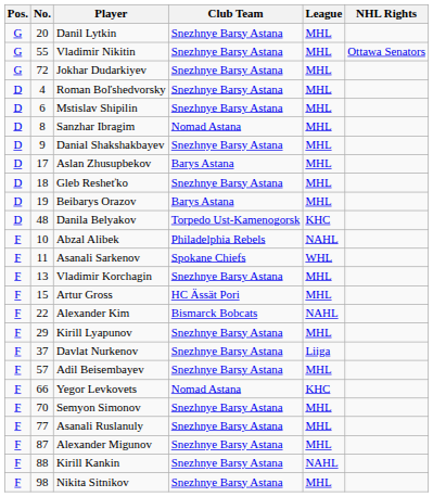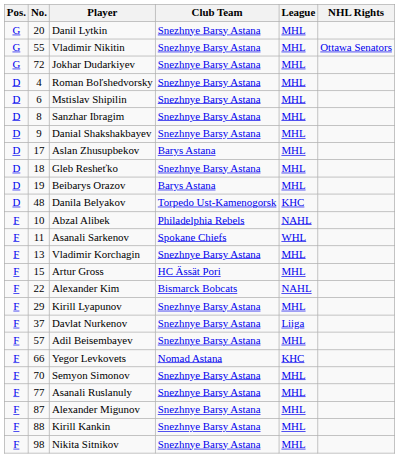 <table class="wikitable sortable">
 <tr>
 <th>Pos.</th>
 <th>No.</th>
 <th>Player</th>
 <th>Club Team</th>
 <th>League</th>
 <th>NHL Rights</th>
 </tr>
 <tr>
 <td style="text-align:center;"><a href='#'>G</a></td>
 <td style="text-align:center;">20</td>
 <td>Danil Lytkin</td>
 <td> <a href='#'>Snezhnye Barsy Astana</a></td>
 <td> <a href='#'>MHL</a></td>
 <td></td>
 </tr>
 <tr>
 <td style="text-align:center;"><a href='#'>G</a></td>
 <td style="text-align:center;">55</td>
 <td>Vladimir Nikitin</td>
 <td> <a href='#'>Snezhnye Barsy Astana</a></td>
 <td> <a href='#'>MHL</a></td>
 <td><a href='#'>Ottawa Senators</a></td>
 </tr>
 <tr>
 <td style="text-align:center;"><a href='#'>G</a></td>
 <td style="text-align:center;">72</td>
 <td>Jokhar Dudarkiyev</td>
 <td> <a href='#'>Snezhnye Barsy Astana</a></td>
 <td> <a href='#'>MHL</a></td>
 <td></td>
 </tr>
 <tr>
 <td style="text-align:center;"><a href='#'>D</a></td>
 <td style="text-align:center;">4</td>
 <td>Roman Boľshedvorsky</td>
 <td> <a href='#'>Snezhnye Barsy Astana</a></td>
 <td> <a href='#'>MHL</a></td>
 <td></td>
 </tr>
 <tr>
 <td style="text-align:center;"><a href='#'>D</a></td>
 <td style="text-align:center;">6</td>
 <td>Mstislav Shipilin</td>
 <td> <a href='#'>Snezhnye Barsy Astana</a></td>
 <td> <a href='#'>MHL</a></td>
 <td></td>
 </tr>
 <tr>
 <td style="text-align:center;"><a href='#'>D</a></td>
 <td style="text-align:center;">8</td>
 <td>Sanzhar Ibragim</td>
-<td> <a href='#'>Nomad Astana</a></td>
+<td> <a href='#'>Snezhnye Barsy Astana</a></td>
 <td> <a href='#'>MHL</a></td>
 <td></td>
 </tr>
 <tr>
 <td style="text-align:center;"><a href='#'>D</a></td>
 <td style="text-align:center;">9</td>
 <td>Danial Shakshakbayev</td>
 <td> <a href='#'>Snezhnye Barsy Astana</a></td>
 <td> <a href='#'>MHL</a></td>
 <td></td>
 </tr>
 <tr>
 <td style="text-align:center;"><a href='#'>D</a></td>
 <td style="text-align:center;">17</td>
 <td>Aslan Zhusupbekov</td>
 <td> <a href='#'>Barys Astana</a></td>
 <td> <a href='#'>MHL</a></td>
 <td></td>
 </tr>
 <tr>
 <td style="text-align:center;"><a href='#'>D</a></td>
 <td style="text-align:center;">18</td>
 <td>Gleb Resheťko</td>
 <td> <a href='#'>Snezhnye Barsy Astana</a></td>
 <td> <a href='#'>MHL</a></td>
 <td></td>
 </tr>
 <tr>
 <td style="text-align:center;"><a href='#'>D</a></td>
 <td style="text-align:center;">19</td>
 <td>Beibarys Orazov</td>
 <td> <a href='#'>Barys Astana</a></td>
 <td> <a href='#'>MHL</a></td>
 <td></td>
 </tr>
 <tr>
 <td style="text-align:center;"><a href='#'>D</a></td>
 <td style="text-align:center;">48</td>
 <td>Danila Belyakov</td>
 <td> <a href='#'>Torpedo Ust-Kamenogorsk</a></td>
 <td> <a href='#'>KHC</a></td>
 <td></td>
 </tr>
 <tr>
 <td style="text-align:center;"><a href='#'>F</a></td>
 <td style="text-align:center;">10</td>
 <td>Abzal Alibek</td>
 <td> <a href='#'>Philadelphia Rebels</a></td>
 <td> <a href='#'>NAHL</a></td>
 <td></td>
 </tr>
 <tr>
 <td style="text-align:center;"><a href='#'>F</a></td>
 <td style="text-align:center;">11</td>
 <td>Asanali Sarkenov</td>
 <td> <a href='#'>Spokane Chiefs</a></td>
 <td> <a href='#'>WHL</a></td>
 <td></td>
 </tr>
 <tr>
 <td style="text-align:center;"><a href='#'>F</a></td>
 <td style="text-align:center;">13</td>
 <td>Vladimir Korchagin</td>
 <td> <a href='#'>Snezhnye Barsy Astana</a></td>
 <td> <a href='#'>MHL</a></td>
 <td></td>
 </tr>
 <tr>
 <td style="text-align:center;"><a href='#'>F</a></td>
 <td style="text-align:center;">15</td>
 <td>Artur Gross</td>
 <td> <a href='#'>HC Ässät Pori</a></td>
 <td> <a href='#'>MHL</a></td>
 <td></td>
 </tr>
 <tr>
 <td style="text-align:center;"><a href='#'>F</a></td>
 <td style="text-align:center;">22</td>
 <td>Alexander Kim</td>
 <td> <a href='#'>Bismarck Bobcats</a></td>
 <td> <a href='#'>NAHL</a></td>
 <td></td>
 </tr>
 <tr>
 <td style="text-align:center;"><a href='#'>F</a></td>
 <td style="text-align:center;">29</td>
 <td>Kirill Lyapunov</td>
 <td> <a href='#'>Snezhnye Barsy Astana</a></td>
 <td> <a href='#'>MHL</a></td>
 <td></td>
 </tr>
 <tr>
 <td style="text-align:center;"><a href='#'>F</a></td>
 <td style="text-align:center;">37</td>
 <td>Davlat Nurkenov</td>
 <td> <a href='#'>Snezhnye Barsy Astana</a></td>
 <td> <a href='#'>Liiga</a></td>
 <td></td>
 </tr>
 <tr>
 <td style="text-align:center;"><a href='#'>F</a></td>
 <td style="text-align:center;">57</td>
 <td>Adil Beisembayev</td>
 <td> <a href='#'>Snezhnye Barsy Astana</a></td>
 <td> <a href='#'>MHL</a></td>
 <td></td>
 </tr>
 <tr>
 <td style="text-align:center;"><a href='#'>F</a></td>
 <td style="text-align:center;">66</td>
 <td>Yegor Levkovets</td>
 <td> <a href='#'>Nomad Astana</a></td>
 <td> <a href='#'>KHC</a></td>
 <td></td>
 </tr>
 <tr>
 <td style="text-align:center;"><a href='#'>F</a></td>
 <td style="text-align:center;">70</td>
 <td>Semyon Simonov</td>
 <td> <a href='#'>Snezhnye Barsy Astana</a></td>
 <td> <a href='#'>MHL</a></td>
 <td></td>
 </tr>
 <tr>
 <td style="text-align:center;"><a href='#'>F</a></td>
 <td style="text-align:center;">77</td>
 <td>Asanali Ruslanuly</td>
 <td> <a href='#'>Snezhnye Barsy Astana</a></td>
 <td> <a href='#'>MHL</a></td>
 <td></td>
 </tr>
 <tr>
 <td style="text-align:center;"><a href='#'>F</a></td>
 <td style="text-align:center;">87</td>
 <td>Alexander Migunov</td>
 <td> <a href='#'>Snezhnye Barsy Astana</a></td>
 <td> <a href='#'>MHL</a></td>
 <td></td>
 </tr>
 <tr>
 <td style="text-align:center;"><a href='#'>F</a></td>
 <td style="text-align:center;">88</td>
 <td>Kirill Kankin</td>
 <td> <a href='#'>Snezhnye Barsy Astana</a></td>
-<td> <a href='#'>NAHL</a></td>
+<td> <a href='#'>MHL</a></td>
 <td></td>
 </tr>
 <tr>
 <td style="text-align:center;"><a href='#'>F</a></td>
 <td style="text-align:center;">98</td>
 <td>Nikita Sitnikov</td>
 <td> <a href='#'>Snezhnye Barsy Astana</a></td>
 <td> <a href='#'>MHL</a></td>
 <td></td>
 </tr>
 </table>
